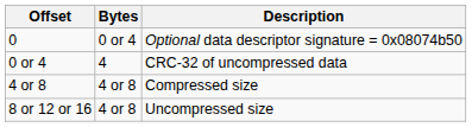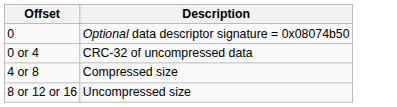 <table class="wikitable">
 <tr>
 <th>Offset</th>
-<th>Bytes</th>
 <th>Description</th>
 </tr>
 <tr>
 <td>0</td>
-<td>0 or 4</td>
 <td><em>Optional</em> data descriptor signature = 0x08074b50</td>
 </tr>
 <tr>
 <td>0 or 4</td>
-<td>4</td>
 <td>CRC-32 of uncompressed data</td>
 </tr>
 <tr>
-<td>4 or 8</td>
 <td>4 or 8</td>
 <td>Compressed size</td>
 </tr>
 <tr>
 <td>8 or 12 or 16</td>
-<td>4 or 8</td>
 <td>Uncompressed size</td>
 </tr>
 </table>
